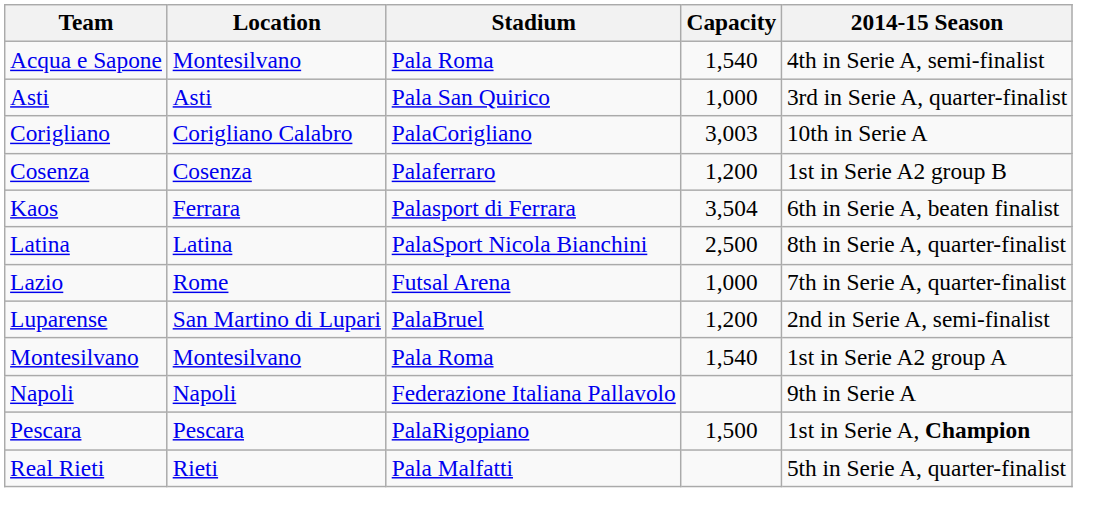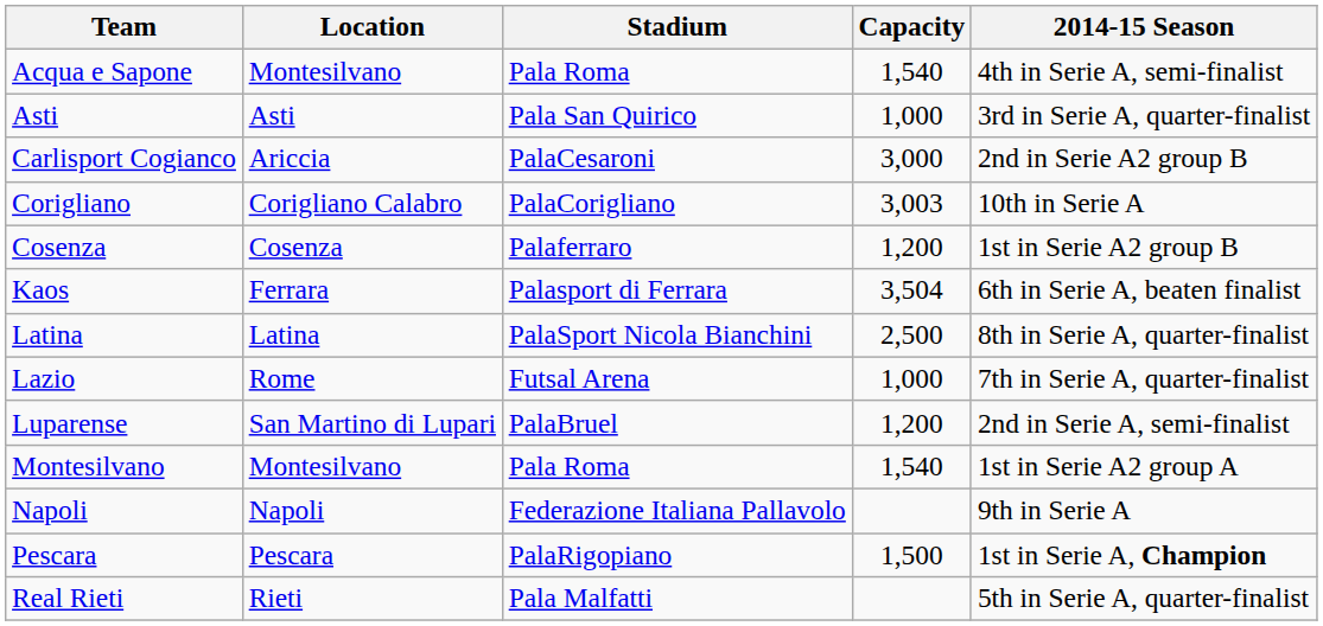 <table class="wikitable sortable">
 <tr>
 <th>Team</th>
 <th>Location</th>
 <th>Stadium</th>
 <th>Capacity</th>
 <th>2014-15 Season</th>
 </tr>
 <tr>
 <td><a href='#'>Acqua e Sapone</a></td>
 <td><a href='#'>Montesilvano</a></td>
 <td><a href='#'>Pala Roma</a></td>
 <td align="center">1,540</td>
 <td>4th in Serie A, semi-finalist</td>
 </tr>
 <tr>
 <td><a href='#'>Asti</a></td>
 <td><a href='#'>Asti</a></td>
 <td><a href='#'>Pala San Quirico</a></td>
 <td align="center">1,000</td>
 <td>3rd in Serie A, quarter-finalist</td>
+</tr>
+<tr>
+<td><a href='#'>Carlisport Cogianco</a></td>
+<td><a href='#'>Ariccia</a></td>
+<td><a href='#'>PalaCesaroni</a></td>
+<td align="center">3,000</td>
+<td>2nd in Serie A2 group B</td>
 </tr>
 <tr>
 <td><a href='#'>Corigliano</a></td>
 <td><a href='#'>Corigliano Calabro</a></td>
 <td><a href='#'>PalaCorigliano</a></td>
 <td align="center">3,003</td>
 <td>10th in Serie A</td>
 </tr>
 <tr>
 <td><a href='#'>Cosenza</a></td>
 <td><a href='#'>Cosenza</a></td>
 <td><a href='#'>Palaferraro</a></td>
 <td align="center">1,200</td>
 <td>1st in Serie A2 group B</td>
 </tr>
 <tr>
 <td><a href='#'>Kaos</a></td>
 <td><a href='#'>Ferrara</a></td>
 <td><a href='#'>Palasport di Ferrara</a></td>
 <td align="center">3,504</td>
 <td>6th in Serie A, beaten finalist</td>
 </tr>
 <tr>
 <td><a href='#'>Latina</a></td>
 <td><a href='#'>Latina</a></td>
 <td><a href='#'>PalaSport Nicola Bianchini</a></td>
 <td align="center">2,500</td>
 <td>8th in Serie A, quarter-finalist</td>
 </tr>
 <tr>
 <td><a href='#'>Lazio</a></td>
 <td><a href='#'>Rome</a></td>
 <td><a href='#'>Futsal Arena</a></td>
 <td align="center">1,000</td>
 <td>7th in Serie A, quarter-finalist</td>
 </tr>
 <tr>
 <td><a href='#'>Luparense</a></td>
 <td><a href='#'>San Martino di Lupari</a></td>
 <td><a href='#'>PalaBruel</a></td>
 <td align="center">1,200</td>
 <td>2nd in Serie A, semi-finalist</td>
 </tr>
 <tr>
 <td><a href='#'>Montesilvano</a></td>
 <td><a href='#'>Montesilvano</a></td>
 <td><a href='#'>Pala Roma</a></td>
 <td align="center">1,540</td>
 <td>1st in Serie A2 group A</td>
 </tr>
 <tr>
 <td><a href='#'>Napoli</a></td>
 <td><a href='#'>Napoli</a></td>
 <td><a href='#'>Federazione Italiana Pallavolo</a></td>
 <td align="center"></td>
 <td>9th in Serie A</td>
 </tr>
 <tr>
 <td><a href='#'>Pescara</a></td>
 <td><a href='#'>Pescara</a></td>
 <td><a href='#'>PalaRigopiano</a></td>
 <td align="center">1,500</td>
 <td>1st in Serie A, <strong>Champion</strong></td>
 </tr>
 <tr>
 <td><a href='#'>Real Rieti</a></td>
 <td><a href='#'>Rieti</a></td>
 <td><a href='#'>Pala Malfatti</a></td>
 <td align="center"></td>
 <td>5th in Serie A, quarter-finalist</td>
 </tr>
 </table>
